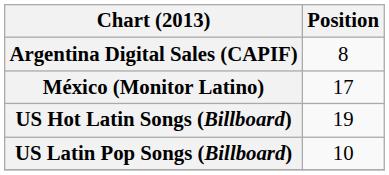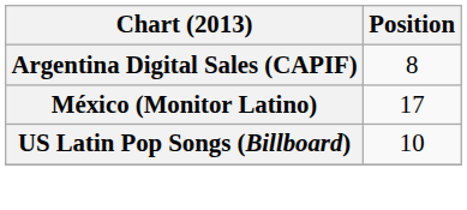 <table class="wikitable plainrowheaders sortable" style="text-align:center">
 <tr>
 <th scope="col">Chart (2013)</th>
 <th scope="col">Position</th>
 </tr>
 <tr>
 <th scope="row">Argentina Digital Sales (CAPIF)</th>
 <td>8</td>
 </tr>
 <tr>
 <th scope="row">México (Monitor Latino)</th>
 <td>17</td>
 </tr>
 <tr>
-<th scope="row">US Hot Latin Songs (<em>Billboard</em>)</th>
-<td>19</td>
-</tr>
-<tr>
 <th scope="row">US Latin Pop Songs (<em>Billboard</em>)</th>
 <td>10</td>
 </tr>
 <tr>
 </tr>
 </table>
